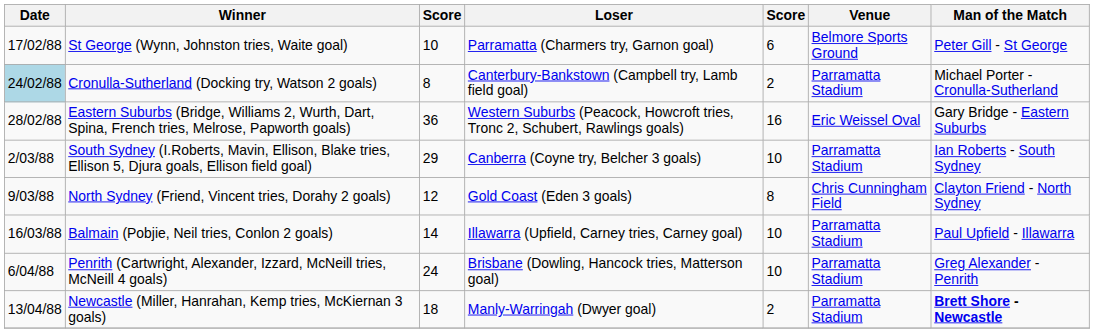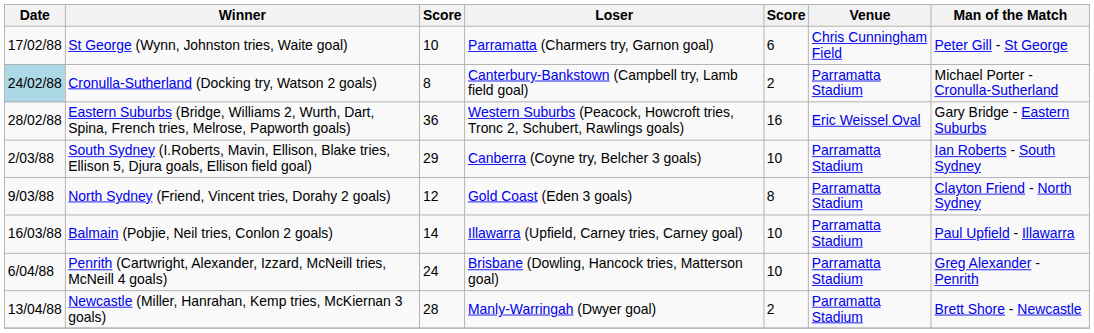 <table class="wikitable">
 <tr>
 <th>Date</th>
 <th>Winner</th>
 <th>Score</th>
 <th>Loser</th>
 <th>Score</th>
 <th>Venue</th>
 <th>Man of the Match</th>
 </tr>
 <tr>
 <td>17/02/88</td>
 <td> <a href='#'>St George</a> (Wynn, Johnston tries, Waite goal)</td>
 <td>10</td>
 <td> <a href='#'>Parramatta</a> (Charmers try, Garnon goal)</td>
 <td>6</td>
-<td><a href='#'>Belmore Sports Ground</a></td>
+<td><a href='#'>Chris Cunningham Field</a></td>
 <td><a href='#'>Peter Gill</a> - <a href='#'>St George</a></td>
 </tr>
 <tr>
 <td style="background: lightblue;">24/02/88</td>
 <td> <a href='#'>Cronulla-Sutherland</a> (Docking try, Watson 2 goals)</td>
 <td>8</td>
 <td> <a href='#'>Canterbury-Bankstown</a> (Campbell try, Lamb field goal)</td>
 <td>2</td>
 <td><a href='#'>Parramatta Stadium</a></td>
 <td>Michael Porter - <a href='#'>Cronulla-Sutherland</a></td>
 </tr>
 <tr>
 <td>28/02/88</td>
 <td> <a href='#'>Eastern Suburbs</a> (Bridge, Williams 2, Wurth, Dart, Spina, French tries, Melrose, Papworth goals)</td>
 <td>36</td>
 <td> <a href='#'>Western Suburbs</a> (Peacock, Howcroft tries, Tronc 2, Schubert, Rawlings goals)</td>
 <td>16</td>
 <td><a href='#'>Eric Weissel Oval</a></td>
 <td>Gary Bridge - <a href='#'>Eastern Suburbs</a></td>
 </tr>
 <tr>
 <td>2/03/88</td>
 <td> <a href='#'>South Sydney</a> (I.Roberts, Mavin, Ellison, Blake tries, Ellison 5, Djura goals, Ellison field goal)</td>
 <td>29</td>
 <td> <a href='#'>Canberra</a> (Coyne try, Belcher 3 goals)</td>
 <td>10</td>
 <td><a href='#'>Parramatta Stadium</a></td>
 <td><a href='#'>Ian Roberts</a> - <a href='#'>South Sydney</a></td>
 </tr>
 <tr>
 <td>9/03/88</td>
 <td> <a href='#'>North Sydney</a> (Friend, Vincent tries, Dorahy 2 goals)</td>
 <td>12</td>
 <td> <a href='#'>Gold Coast</a> (Eden 3 goals)</td>
 <td>8</td>
-<td><a href='#'>Chris Cunningham Field</a></td>
+<td><a href='#'>Parramatta Stadium</a></td>
 <td><a href='#'>Clayton Friend</a> - <a href='#'>North Sydney</a></td>
 </tr>
 <tr>
 <td>16/03/88</td>
 <td> <a href='#'>Balmain</a> (Pobjie, Neil tries, Conlon 2 goals)</td>
 <td>14</td>
 <td> <a href='#'>Illawarra</a> (Upfield, Carney tries, Carney goal)</td>
 <td>10</td>
 <td><a href='#'>Parramatta Stadium</a></td>
 <td><a href='#'>Paul Upfield</a> - <a href='#'>Illawarra</a></td>
 </tr>
 <tr>
 <td>6/04/88</td>
 <td> <a href='#'>Penrith</a> (Cartwright, Alexander, Izzard, McNeill tries, McNeill 4 goals)</td>
 <td>24</td>
 <td> <a href='#'>Brisbane</a> (Dowling, Hancock tries, Matterson goal)</td>
 <td>10</td>
 <td><a href='#'>Parramatta Stadium</a></td>
 <td><a href='#'>Greg Alexander</a> - <a href='#'>Penrith</a></td>
 </tr>
 <tr>
 <td>13/04/88</td>
 <td> <a href='#'>Newcastle</a> (Miller, Hanrahan, Kemp tries, McKiernan 3 goals)</td>
-<td>18</td>
+<td>28</td>
 <td> <a href='#'>Manly-Warringah</a> (Dwyer goal)</td>
 <td>2</td>
 <td><a href='#'>Parramatta Stadium</a></td>
-<td><strong><a href='#'>Brett Shore</a> - <a href='#'>Newcastle</a></strong></td>
+<td><a href='#'>Brett Shore</a> - <a href='#'>Newcastle</a></td>
 </tr>
 <tr>
 </tr>
 </table>
